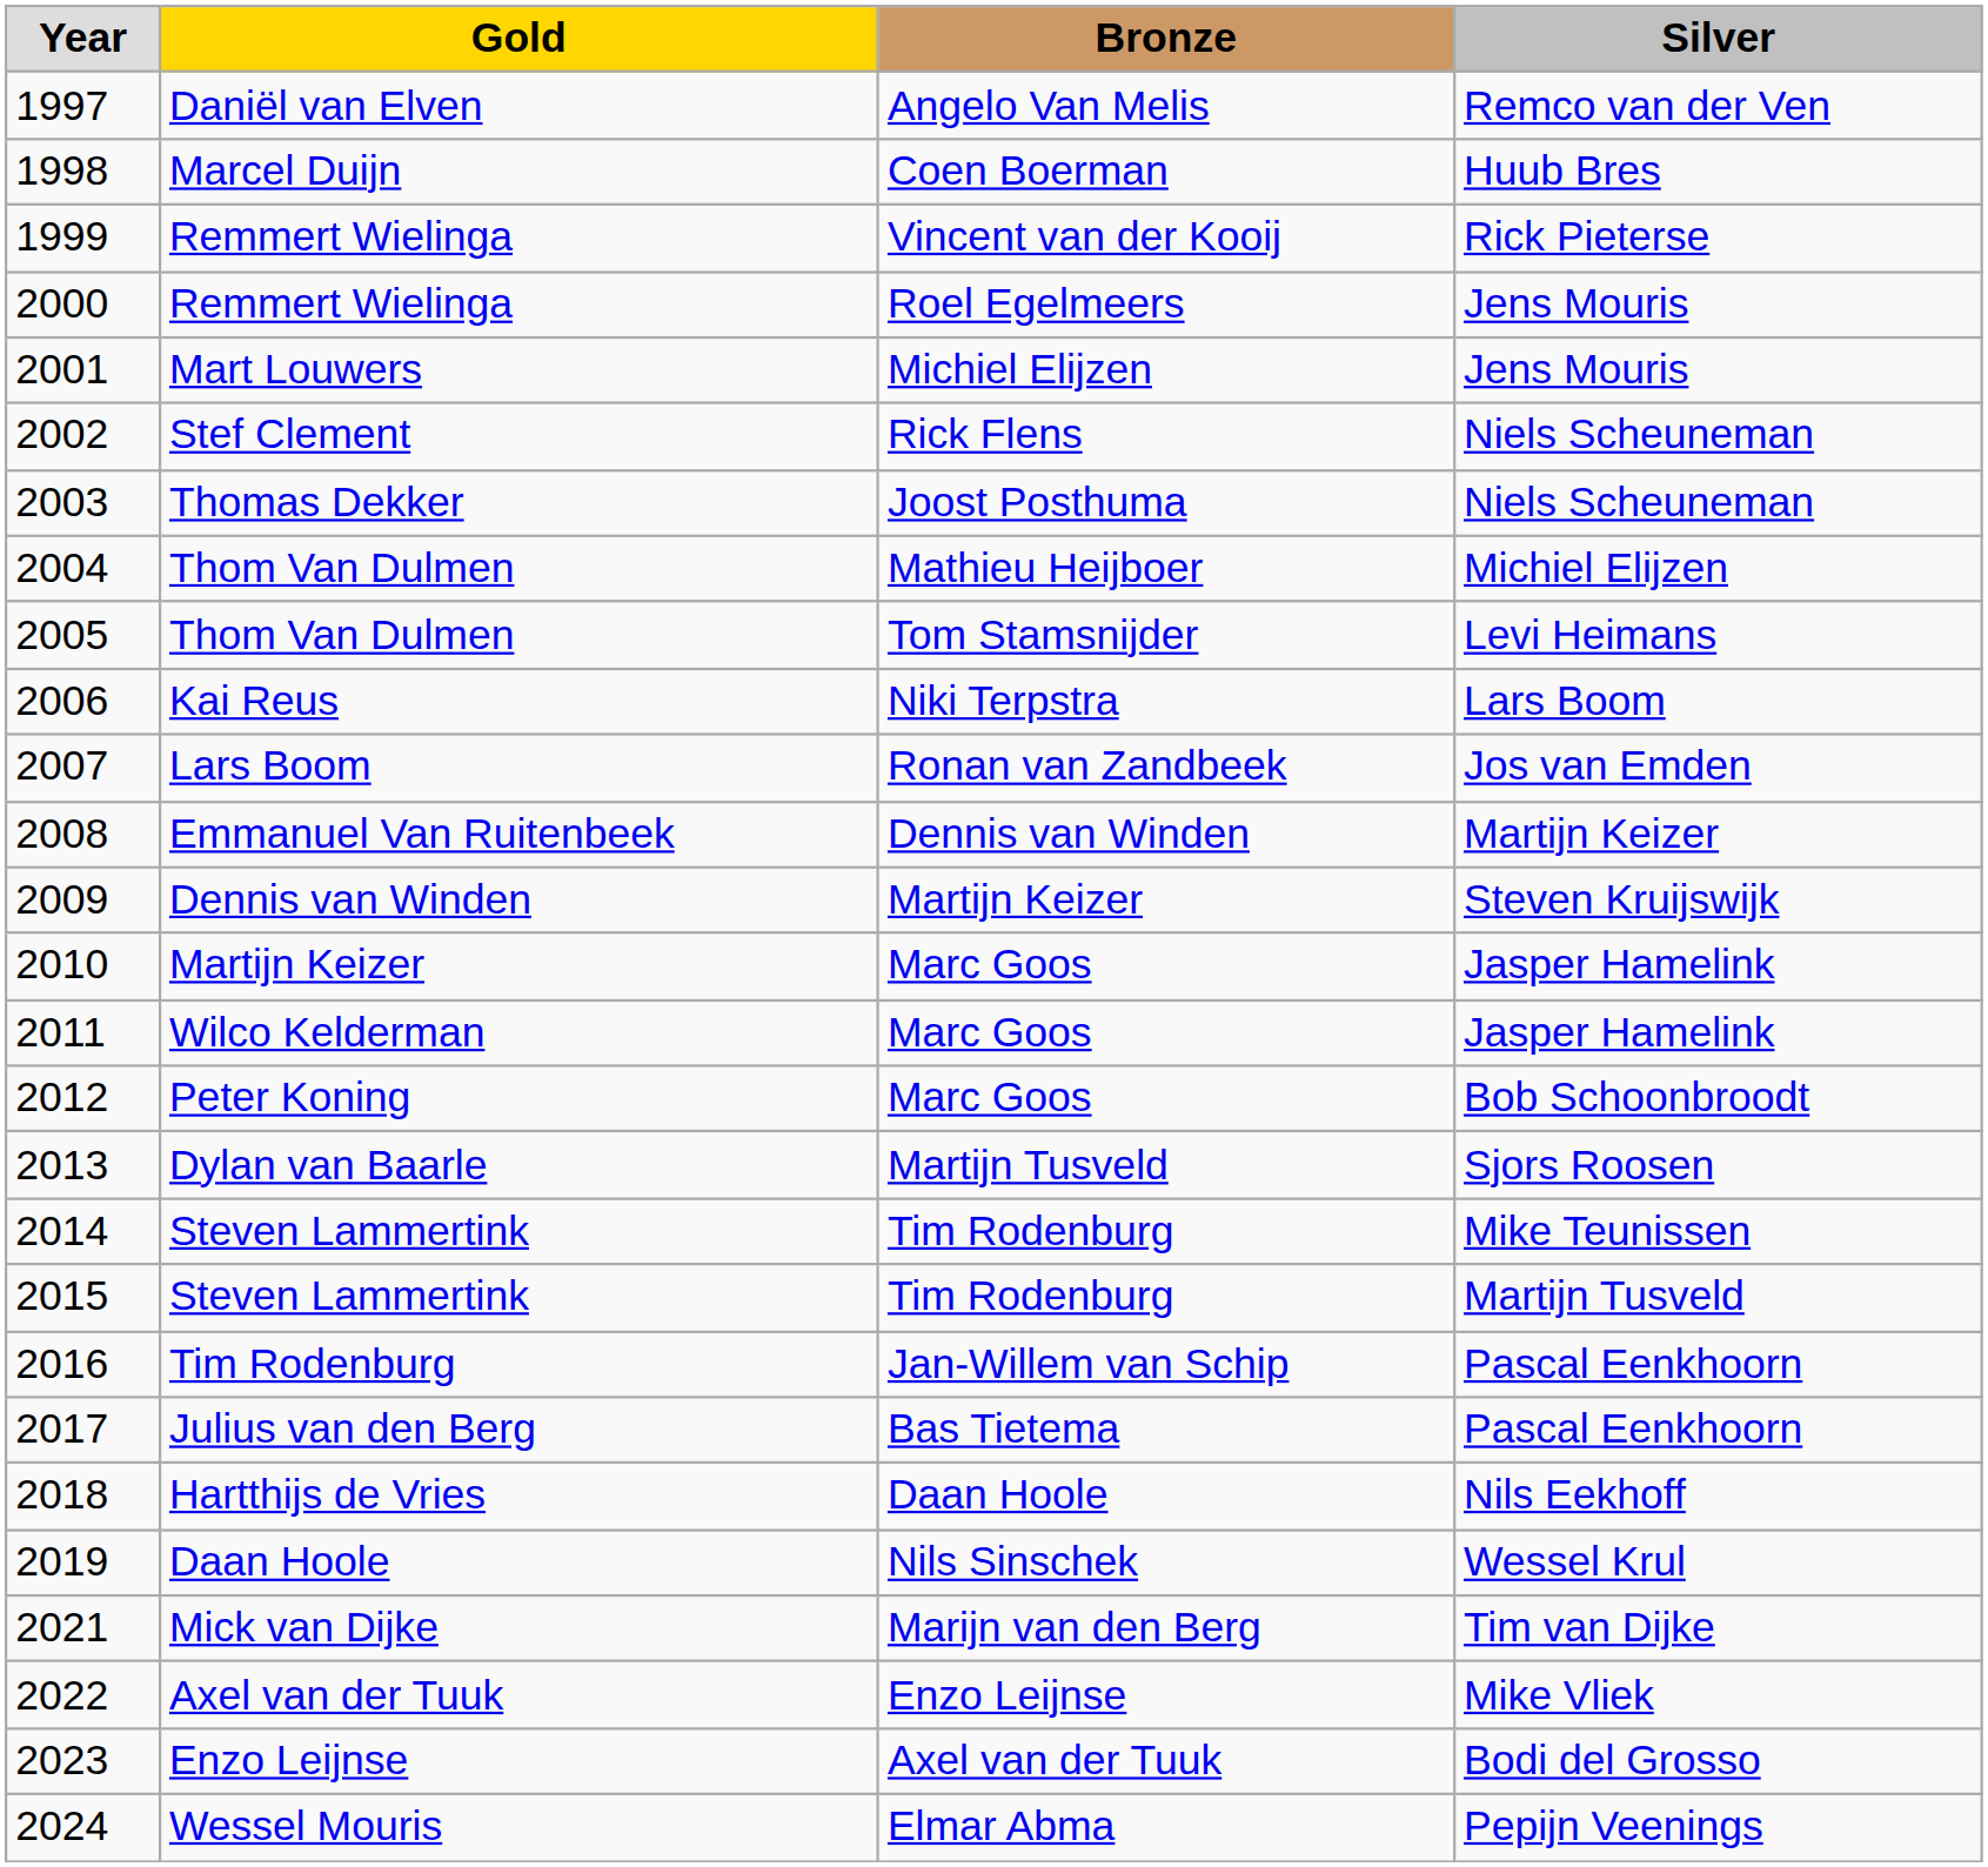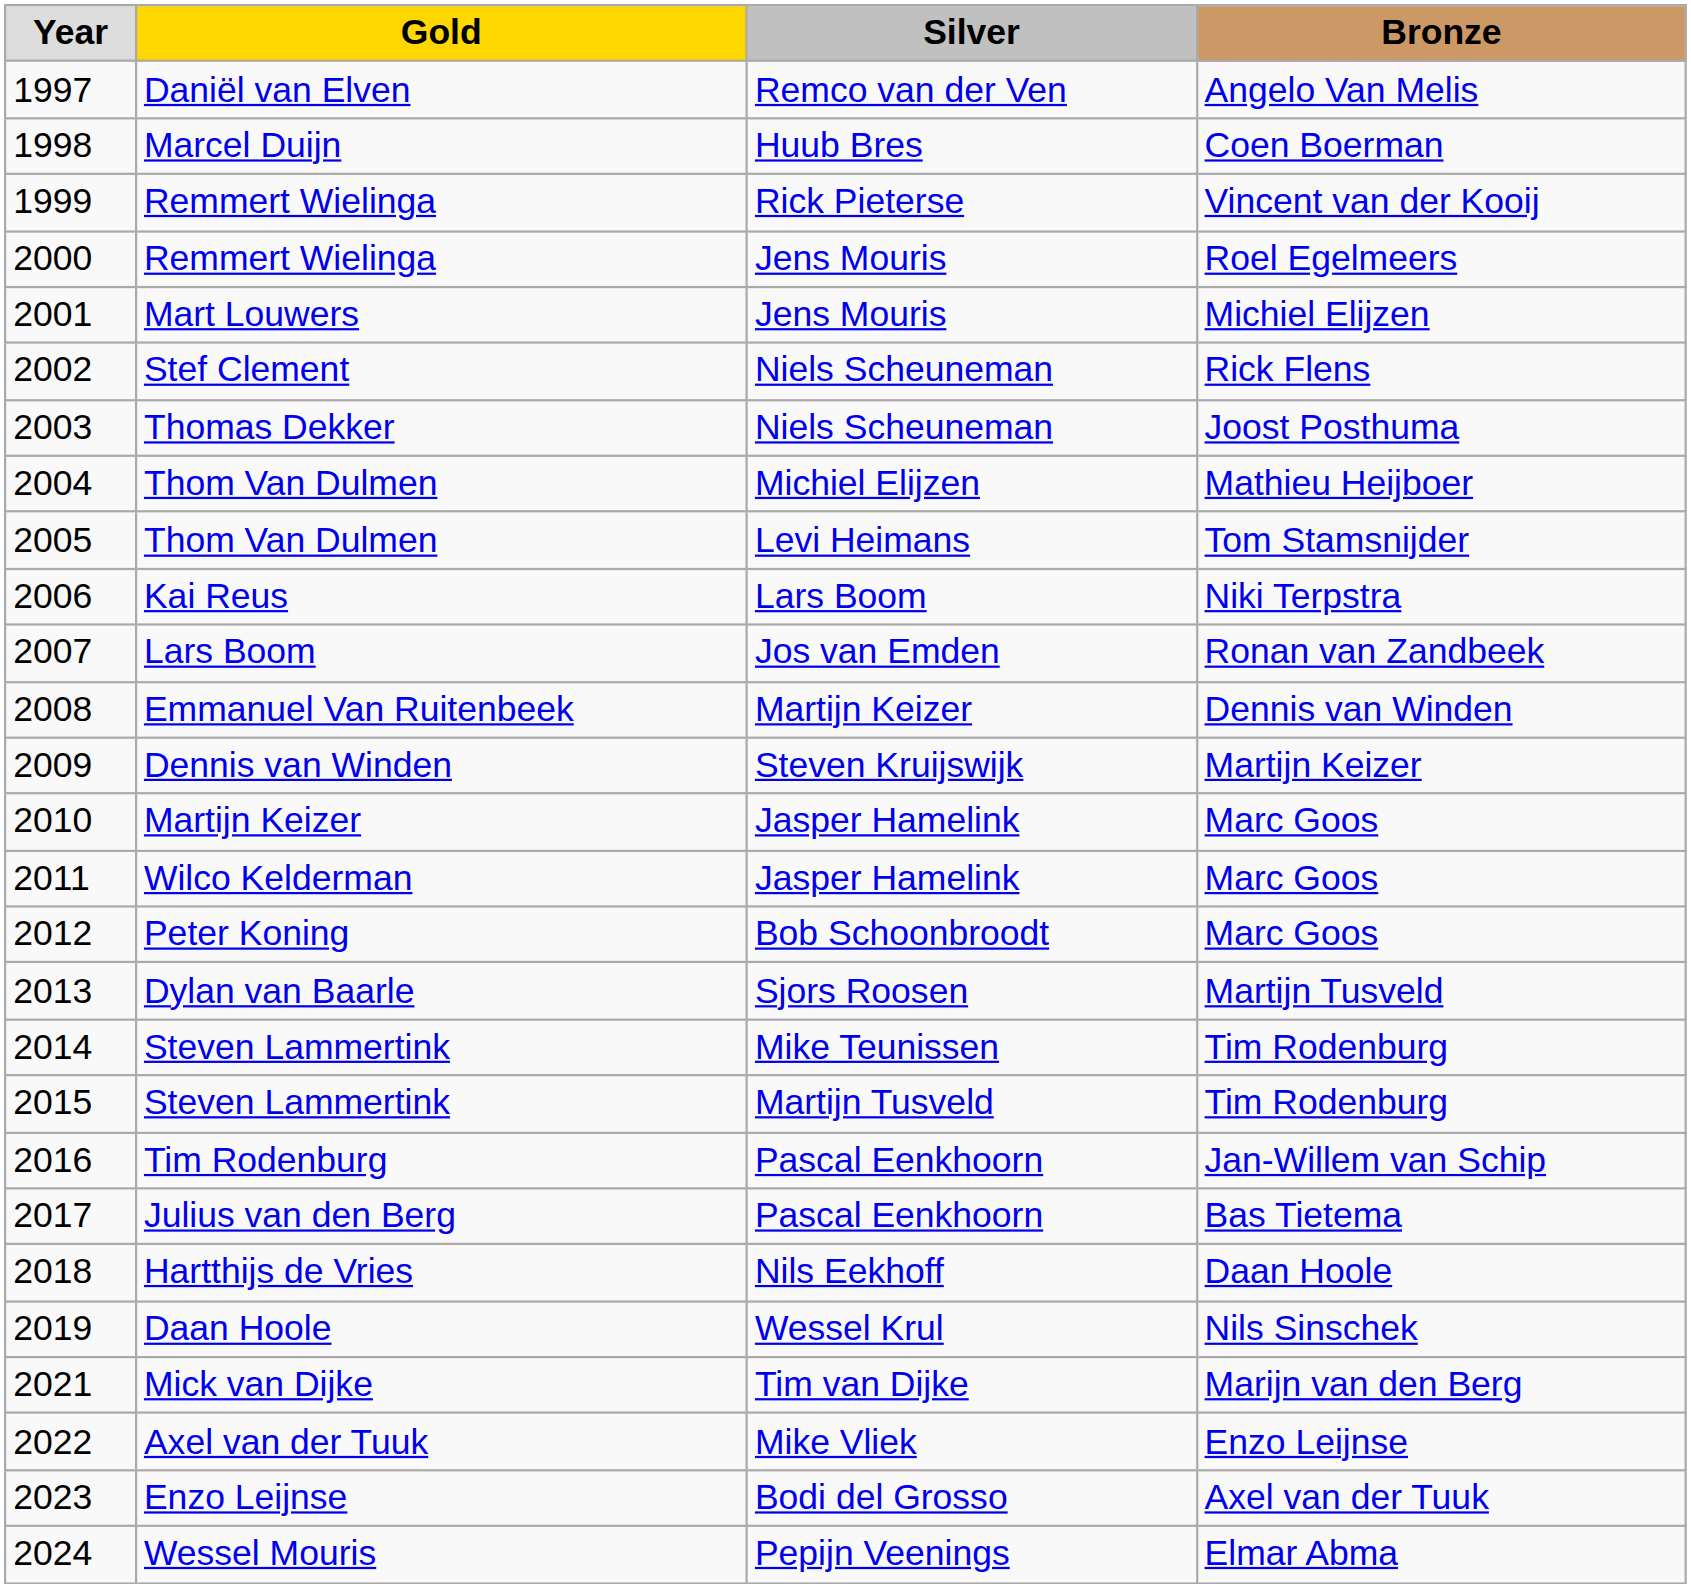 <table class="wikitable" style="width: 60%; text-align:left;">
 <tr>
 <td style="background:#DDDDDD; font-weight:bold; text-align:center;">Year</td>
 <td style="background:gold; font-weight:bold; text-align:center;">Gold</td>
+<td style="background:silver; font-weight:bold; text-align:center;">Silver</td>
 <td style="background:#cc9966; font-weight:bold; text-align:center;">Bronze</td>
-<td style="background:silver; font-weight:bold; text-align:center;">Silver</td>
 </tr>
 <tr>
 <td>1997</td>
 <td><a href='#'>Daniël van Elven</a></td>
+<td><a href='#'>Remco van der Ven</a></td>
 <td><a href='#'>Angelo Van Melis</a></td>
-<td><a href='#'>Remco van der Ven</a></td>
 </tr>
 <tr>
 <td>1998</td>
 <td><a href='#'>Marcel Duijn</a></td>
+<td><a href='#'>Huub Bres</a></td>
 <td><a href='#'>Coen Boerman</a></td>
-<td><a href='#'>Huub Bres</a></td>
 </tr>
 <tr>
 <td>1999</td>
 <td><a href='#'>Remmert Wielinga</a></td>
+<td><a href='#'>Rick Pieterse</a></td>
 <td><a href='#'>Vincent van der Kooij</a></td>
-<td><a href='#'>Rick Pieterse</a></td>
 </tr>
 <tr>
 <td>2000</td>
 <td><a href='#'>Remmert Wielinga</a></td>
+<td><a href='#'>Jens Mouris</a></td>
 <td><a href='#'>Roel Egelmeers</a></td>
-<td><a href='#'>Jens Mouris</a></td>
 </tr>
 <tr>
 <td>2001</td>
 <td><a href='#'>Mart Louwers</a></td>
+<td><a href='#'>Jens Mouris</a></td>
 <td><a href='#'>Michiel Elijzen</a></td>
-<td><a href='#'>Jens Mouris</a></td>
 </tr>
 <tr>
 <td>2002</td>
 <td><a href='#'>Stef Clement</a></td>
+<td><a href='#'>Niels Scheuneman</a></td>
 <td><a href='#'>Rick Flens</a></td>
-<td><a href='#'>Niels Scheuneman</a></td>
 </tr>
 <tr>
 <td>2003</td>
 <td><a href='#'>Thomas Dekker</a></td>
+<td><a href='#'>Niels Scheuneman</a></td>
 <td><a href='#'>Joost Posthuma</a></td>
-<td><a href='#'>Niels Scheuneman</a></td>
 </tr>
 <tr>
 <td>2004</td>
 <td><a href='#'>Thom Van Dulmen</a></td>
+<td><a href='#'>Michiel Elijzen</a></td>
 <td><a href='#'>Mathieu Heijboer</a></td>
-<td><a href='#'>Michiel Elijzen</a></td>
 </tr>
 <tr>
 <td>2005</td>
 <td><a href='#'>Thom Van Dulmen</a></td>
+<td><a href='#'>Levi Heimans</a></td>
 <td><a href='#'>Tom Stamsnijder</a></td>
-<td><a href='#'>Levi Heimans</a></td>
 </tr>
 <tr>
 <td>2006</td>
 <td><a href='#'>Kai Reus</a></td>
+<td><a href='#'>Lars Boom</a></td>
 <td><a href='#'>Niki Terpstra</a></td>
-<td><a href='#'>Lars Boom</a></td>
 </tr>
 <tr>
 <td>2007</td>
 <td><a href='#'>Lars Boom</a></td>
+<td><a href='#'>Jos van Emden</a></td>
 <td><a href='#'>Ronan van Zandbeek</a></td>
-<td><a href='#'>Jos van Emden</a></td>
 </tr>
 <tr>
 <td>2008</td>
 <td><a href='#'>Emmanuel Van Ruitenbeek</a></td>
+<td><a href='#'>Martijn Keizer</a></td>
 <td><a href='#'>Dennis van Winden</a></td>
-<td><a href='#'>Martijn Keizer</a></td>
 </tr>
 <tr>
 <td>2009</td>
 <td><a href='#'>Dennis van Winden</a></td>
+<td><a href='#'>Steven Kruijswijk</a></td>
 <td><a href='#'>Martijn Keizer</a></td>
-<td><a href='#'>Steven Kruijswijk</a></td>
 </tr>
 <tr>
 <td>2010</td>
 <td><a href='#'>Martijn Keizer</a></td>
+<td><a href='#'>Jasper Hamelink</a></td>
 <td><a href='#'>Marc Goos</a></td>
-<td><a href='#'>Jasper Hamelink</a></td>
 </tr>
 <tr>
 <td>2011</td>
 <td><a href='#'>Wilco Kelderman</a></td>
+<td><a href='#'>Jasper Hamelink</a></td>
 <td><a href='#'>Marc Goos</a></td>
-<td><a href='#'>Jasper Hamelink</a></td>
 </tr>
 <tr>
 <td>2012</td>
 <td><a href='#'>Peter Koning</a></td>
+<td><a href='#'>Bob Schoonbroodt</a></td>
 <td><a href='#'>Marc Goos</a></td>
-<td><a href='#'>Bob Schoonbroodt</a></td>
 </tr>
 <tr>
 <td>2013</td>
 <td><a href='#'>Dylan van Baarle</a></td>
+<td><a href='#'>Sjors Roosen</a></td>
 <td><a href='#'>Martijn Tusveld</a></td>
-<td><a href='#'>Sjors Roosen</a></td>
 </tr>
 <tr>
 <td>2014</td>
 <td><a href='#'>Steven Lammertink</a></td>
+<td><a href='#'>Mike Teunissen</a></td>
 <td><a href='#'>Tim Rodenburg</a></td>
-<td><a href='#'>Mike Teunissen</a></td>
 </tr>
 <tr>
 <td>2015</td>
 <td><a href='#'>Steven Lammertink</a></td>
+<td><a href='#'>Martijn Tusveld</a></td>
 <td><a href='#'>Tim Rodenburg</a></td>
-<td><a href='#'>Martijn Tusveld</a></td>
 </tr>
 <tr>
 <td>2016</td>
 <td><a href='#'>Tim Rodenburg</a></td>
+<td><a href='#'>Pascal Eenkhoorn</a></td>
 <td><a href='#'>Jan-Willem van Schip</a></td>
-<td><a href='#'>Pascal Eenkhoorn</a></td>
 </tr>
 <tr>
 <td>2017</td>
 <td><a href='#'>Julius van den Berg</a></td>
+<td><a href='#'>Pascal Eenkhoorn</a></td>
 <td><a href='#'>Bas Tietema</a></td>
-<td><a href='#'>Pascal Eenkhoorn</a></td>
 </tr>
 <tr>
 <td>2018</td>
 <td><a href='#'>Hartthijs de Vries</a></td>
+<td><a href='#'>Nils Eekhoff</a></td>
 <td><a href='#'>Daan Hoole</a></td>
-<td><a href='#'>Nils Eekhoff</a></td>
 </tr>
 <tr>
 <td>2019</td>
 <td><a href='#'>Daan Hoole</a></td>
+<td><a href='#'>Wessel Krul</a></td>
 <td><a href='#'>Nils Sinschek</a></td>
-<td><a href='#'>Wessel Krul</a></td>
 </tr>
 <tr>
 <td>2021</td>
 <td><a href='#'>Mick van Dijke</a></td>
+<td><a href='#'>Tim van Dijke</a></td>
 <td><a href='#'>Marijn van den Berg</a></td>
-<td><a href='#'>Tim van Dijke</a></td>
 </tr>
 <tr>
 <td>2022</td>
 <td><a href='#'>Axel van der Tuuk</a></td>
+<td><a href='#'>Mike Vliek</a></td>
 <td><a href='#'>Enzo Leijnse</a></td>
-<td><a href='#'>Mike Vliek</a></td>
 </tr>
 <tr>
 <td>2023</td>
 <td><a href='#'>Enzo Leijnse</a></td>
+<td><a href='#'>Bodi del Grosso</a></td>
 <td><a href='#'>Axel van der Tuuk</a></td>
-<td><a href='#'>Bodi del Grosso</a></td>
 </tr>
 <tr>
 <td>2024</td>
 <td><a href='#'>Wessel Mouris</a></td>
+<td><a href='#'>Pepijn Veenings</a></td>
 <td><a href='#'>Elmar Abma</a></td>
-<td><a href='#'>Pepijn Veenings</a></td>
 </tr>
 </table>
